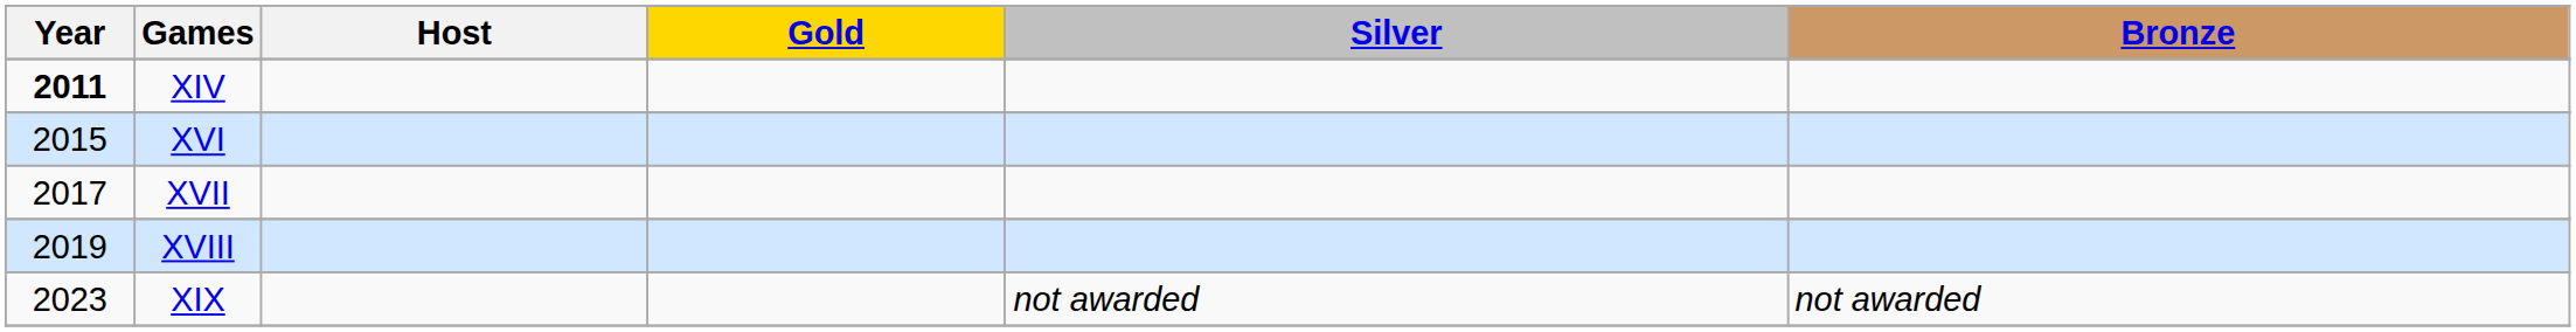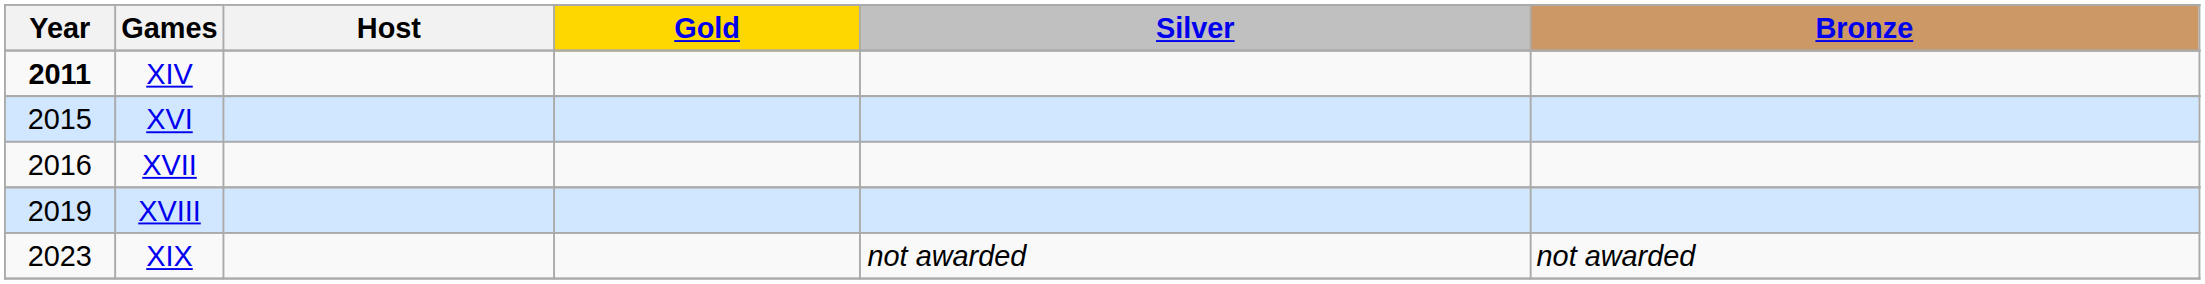 <table class="wikitable" style="text-align: center; font-size:95%;">
 <tr>
 <th rowspan="2" style="width:5%;">Year</th>
 <th rowspan="2" style="width:5%;">Games</th>
 <th rowspan="2" style="width:15%;">Host</th>
 </tr>
 <tr>
 <th style="background-color: gold"><a href='#'>Gold</a></th>
 <th style="background-color: silver"><a href='#'>Silver</a></th>
 <th style="background-color: #CC9966"><a href='#'>Bronze</a></th>
 </tr>
 <tr>
 </tr>
 <tr>
 <td><strong>2011</strong></td>
 <td align=center><a href='#'>XIV</a></td>
 <td align="left"></td>
 <td align="left"></td>
 <td align="left"></td>
 <td align="left"></td>
 </tr>
 <tr>
 </tr>
 <tr style="text-align:center; background:#d0e7ff;">
 <td>2015</td>
 <td align=center><a href='#'>XVI</a></td>
 <td align="left"></td>
 <td align="left"></td>
 <td align="left"></td>
 <td align="left"></td>
 </tr>
 <tr>
-<td>2017</td>
+<td>2016</td>
 <td align=center><a href='#'>XVII</a></td>
 <td align="left"></td>
 <td align="left"></td>
 <td align="left"></td>
 <td align="left"></td>
 </tr>
 <tr>
 </tr>
 <tr style="text-align:center; background:#d0e7ff;">
 <td>2019</td>
 <td align=center><a href='#'>XVIII</a></td>
 <td align="left"></td>
 <td align="left"></td>
 <td align="left"></td>
 <td align="left"></td>
 </tr>
 <tr>
 <td>2023</td>
 <td align=center><a href='#'>XIX</a></td>
 <td align="left"></td>
 <td align="left"></td>
 <td align="left"><em>not awarded</em></td>
 <td align="left"><em>not awarded</em></td>
 </tr>
 <tr>
 </tr>
 </table>
